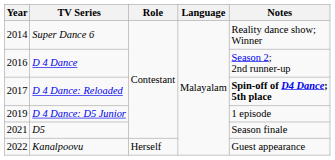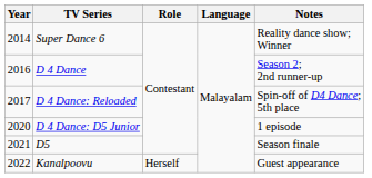 <table class="wikitable sortable">
 <tr>
 <th>Year</th>
 <th>TV Series</th>
 <th>Role</th>
 <th>Language</th>
 <th class="unsortable">Notes</th>
 </tr>
 <tr>
 <td>2014</td>
 <td><em>Super Dance 6</em></td>
 <td rowspan="5">Contestant</td>
 <td rowspan="6">Malayalam</td>
 <td>Reality dance show;<br>Winner</td>
 </tr>
 <tr>
 <td>2016</td>
 <td><em><a href='#'>D 4 Dance</a></em></td>
 <td><a href='#'>Season 2</a>;<br>2nd runner-up</td>
 </tr>
 <tr>
 <td>2017</td>
 <td><em><a href='#'>D 4 Dance: Reloaded</a></em></td>
-<td><strong>Spin-off of <a href='#'><em>D4 Dance</em></a>;<br>5th place</strong></td>
+<td>Spin-off of <a href='#'><em>D4 Dance</em></a>;<br>5th place</td>
 </tr>
 <tr>
-<td>2019</td>
+<td>2020</td>
 <td><em><a href='#'>D 4 Dance: D5 Junior</a></em></td>
 <td>1 episode</td>
 </tr>
 <tr>
 <td>2021</td>
 <td><em>D5</em></td>
 <td>Season finale</td>
 </tr>
 <tr>
 <td>2022</td>
 <td><em>Kanalpoovu</em></td>
 <td>Herself</td>
 <td>Guest appearance</td>
 </tr>
 </table>
